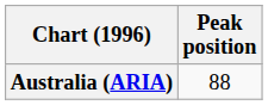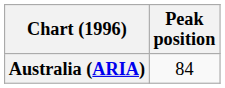 <table class="wikitable plainrowheaders" style="text-align:center">
 <tr>
 <th scope="col">Chart (1996)</th>
 <th scope="col">Peak<br>position</th>
 </tr>
 <tr>
 <th scope="row">Australia (<a href='#'>ARIA</a>)</th>
-<td>88</td>
+<td>84</td>
 </tr>
 </table>
